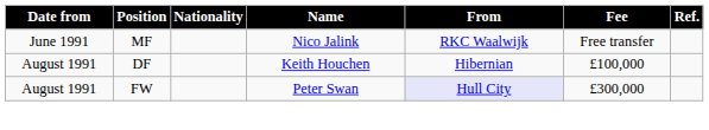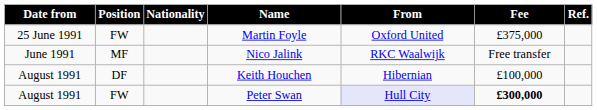 <table class="wikitable" style="text-align:center; font-size:90%; ">
 <tr>
 <th style="background:#000000; color:white; width:100px;">Date from</th>
 <th style="background:#000000; color:white; width:50px;">Position</th>
 <th style="background:#000000; color:white; width:50px;">Nationality</th>
 <th style="background:#000000; color:white; width:150px;">Name</th>
 <th style="background:#000000; color:white; width:150px;">From</th>
 <th style="background:#000000; color:white; width:100px;">Fee</th>
 <th style="background:#000000; color:white; width:25px;">Ref.</th>
+</tr>
+<tr>
+<td>25 June 1991</td>
+<td>FW</td>
+<td></td>
+<td><a href='#'>Martin Foyle</a></td>
+<td><a href='#'>Oxford United</a></td>
+<td>£375,000</td>
+<td></td>
 </tr>
 <tr>
 <td>June 1991</td>
 <td>MF</td>
 <td></td>
 <td><a href='#'>Nico Jalink</a></td>
 <td> <a href='#'>RKC Waalwijk</a></td>
 <td>Free transfer</td>
 <td></td>
 </tr>
 <tr>
 <td>August 1991</td>
 <td>DF</td>
 <td></td>
 <td><a href='#'>Keith Houchen</a></td>
 <td> <a href='#'>Hibernian</a></td>
 <td>£100,000</td>
 <td></td>
 </tr>
 <tr>
 <td>August 1991</td>
 <td>FW</td>
 <td></td>
 <td><a href='#'>Peter Swan</a></td>
 <td style="background: lavender;"><a href='#'>Hull City</a></td>
-<td>£300,000</td>
+<td><strong>£300,000</strong></td>
 <td></td>
 </tr>
 </table>
